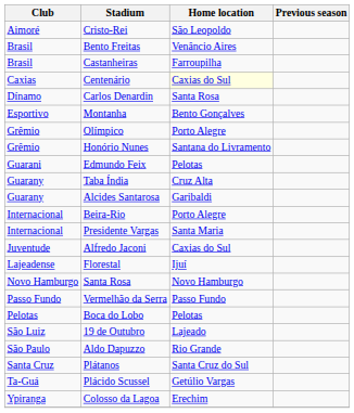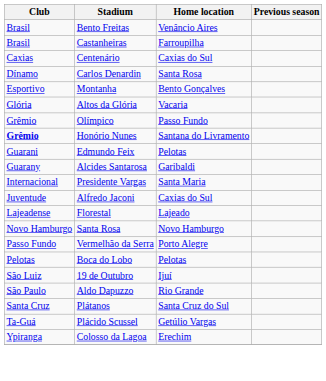 <table class="wikitable sortable">
 <tr>
 <th>Club</th>
 <th>Stadium</th>
 <th>Home location</th>
 <th>Previous season</th>
-</tr>
-<tr>
-<td><a href='#'>Aimoré</a></td>
-<td><a href='#'>Cristo-Rei</a></td>
-<td><a href='#'>São Leopoldo</a></td>
-<td></td>
 </tr>
 <tr>
 <td><a href='#'>Brasil</a></td>
 <td><a href='#'>Bento Freitas</a></td>
 <td><a href='#'>Venâncio Aires</a></td>
 <td></td>
 </tr>
 <tr>
 <td><a href='#'>Brasil</a></td>
 <td><a href='#'>Castanheiras</a></td>
 <td><a href='#'>Farroupilha</a></td>
 <td></td>
 </tr>
 <tr>
 <td><a href='#'>Caxias</a></td>
 <td><a href='#'>Centenário</a></td>
-<td style="background: lightyellow;"><a href='#'>Caxias do Sul</a></td>
+<td><a href='#'>Caxias do Sul</a></td>
 <td></td>
 </tr>
 <tr>
 <td><a href='#'>Dínamo</a></td>
 <td><a href='#'>Carlos Denardin</a></td>
 <td><a href='#'>Santa Rosa</a></td>
 <td></td>
 </tr>
 <tr>
 <td><a href='#'>Esportivo</a></td>
 <td><a href='#'>Montanha</a></td>
 <td><a href='#'>Bento Gonçalves</a></td>
 <td></td>
 </tr>
 <tr>
-<td><a href='#'>Grêmio</a></td>
-<td><a href='#'>Olímpico</a></td>
-<td><a href='#'>Porto Alegre</a></td>
+<td><a href='#'>Glória</a></td>
+<td><a href='#'>Altos da Glória</a></td>
+<td><a href='#'>Vacaria</a></td>
 <td></td>
 </tr>
 <tr>
 <td><a href='#'>Grêmio</a></td>
+<td><a href='#'>Olímpico</a></td>
+<td><a href='#'>Passo Fundo</a></td>
+<td></td>
+</tr>
+<tr>
+<td><strong><a href='#'>Grêmio</a></strong></td>
 <td><a href='#'>Honório Nunes</a></td>
 <td><a href='#'>Santana do Livramento</a></td>
 <td></td>
 </tr>
 <tr>
 <td><a href='#'>Guarani</a></td>
 <td><a href='#'>Edmundo Feix</a></td>
 <td><a href='#'>Pelotas</a></td>
 <td></td>
 </tr>
 <tr>
 <td><a href='#'>Guarany</a></td>
-<td><a href='#'>Taba Índia</a></td>
-<td><a href='#'>Cruz Alta</a></td>
-<td></td>
-</tr>
-<tr>
-<td><a href='#'>Guarany</a></td>
 <td><a href='#'>Alcides Santarosa</a></td>
 <td><a href='#'>Garibaldi</a></td>
-<td></td>
-</tr>
-<tr>
-<td><a href='#'>Internacional</a></td>
-<td><a href='#'>Beira-Rio</a></td>
-<td><a href='#'>Porto Alegre</a></td>
 <td></td>
 </tr>
 <tr>
 <td><a href='#'>Internacional</a></td>
 <td><a href='#'>Presidente Vargas</a></td>
 <td><a href='#'>Santa Maria</a></td>
 <td></td>
 </tr>
 <tr>
 <td><a href='#'>Juventude</a></td>
 <td><a href='#'>Alfredo Jaconi</a></td>
 <td><a href='#'>Caxias do Sul</a></td>
 <td></td>
 </tr>
 <tr>
 <td><a href='#'>Lajeadense</a></td>
 <td><a href='#'>Florestal</a></td>
-<td><a href='#'>Ijuí</a></td>
+<td><a href='#'>Lajeado</a></td>
 <td></td>
 </tr>
 <tr>
 <td><a href='#'>Novo Hamburgo</a></td>
 <td><a href='#'>Santa Rosa</a></td>
 <td><a href='#'>Novo Hamburgo</a></td>
 <td></td>
 </tr>
 <tr>
 <td><a href='#'>Passo Fundo</a></td>
 <td><a href='#'>Vermelhão da Serra</a></td>
-<td><a href='#'>Passo Fundo</a></td>
+<td><a href='#'>Porto Alegre</a></td>
 <td></td>
 </tr>
 <tr>
 <td><a href='#'>Pelotas</a></td>
 <td><a href='#'>Boca do Lobo</a></td>
 <td><a href='#'>Pelotas</a></td>
 <td></td>
 </tr>
 <tr>
 <td><a href='#'>São Luiz</a></td>
 <td><a href='#'>19 de Outubro</a></td>
-<td><a href='#'>Lajeado</a></td>
+<td><a href='#'>Ijuí</a></td>
 <td></td>
 </tr>
 <tr>
 <td><a href='#'>São Paulo</a></td>
 <td><a href='#'>Aldo Dapuzzo</a></td>
 <td><a href='#'>Rio Grande</a></td>
 <td></td>
 </tr>
 <tr>
 <td><a href='#'>Santa Cruz</a></td>
 <td><a href='#'>Plátanos</a></td>
 <td><a href='#'>Santa Cruz do Sul</a></td>
 <td></td>
 </tr>
 <tr>
 <td><a href='#'>Ta-Guá</a></td>
 <td><a href='#'>Plácido Scussel</a></td>
 <td><a href='#'>Getúlio Vargas</a></td>
 <td></td>
 </tr>
 <tr>
 <td><a href='#'>Ypiranga</a></td>
 <td><a href='#'>Colosso da Lagoa</a></td>
 <td><a href='#'>Erechim</a></td>
 <td></td>
 </tr>
 <tr>
 </tr>
 </table>
